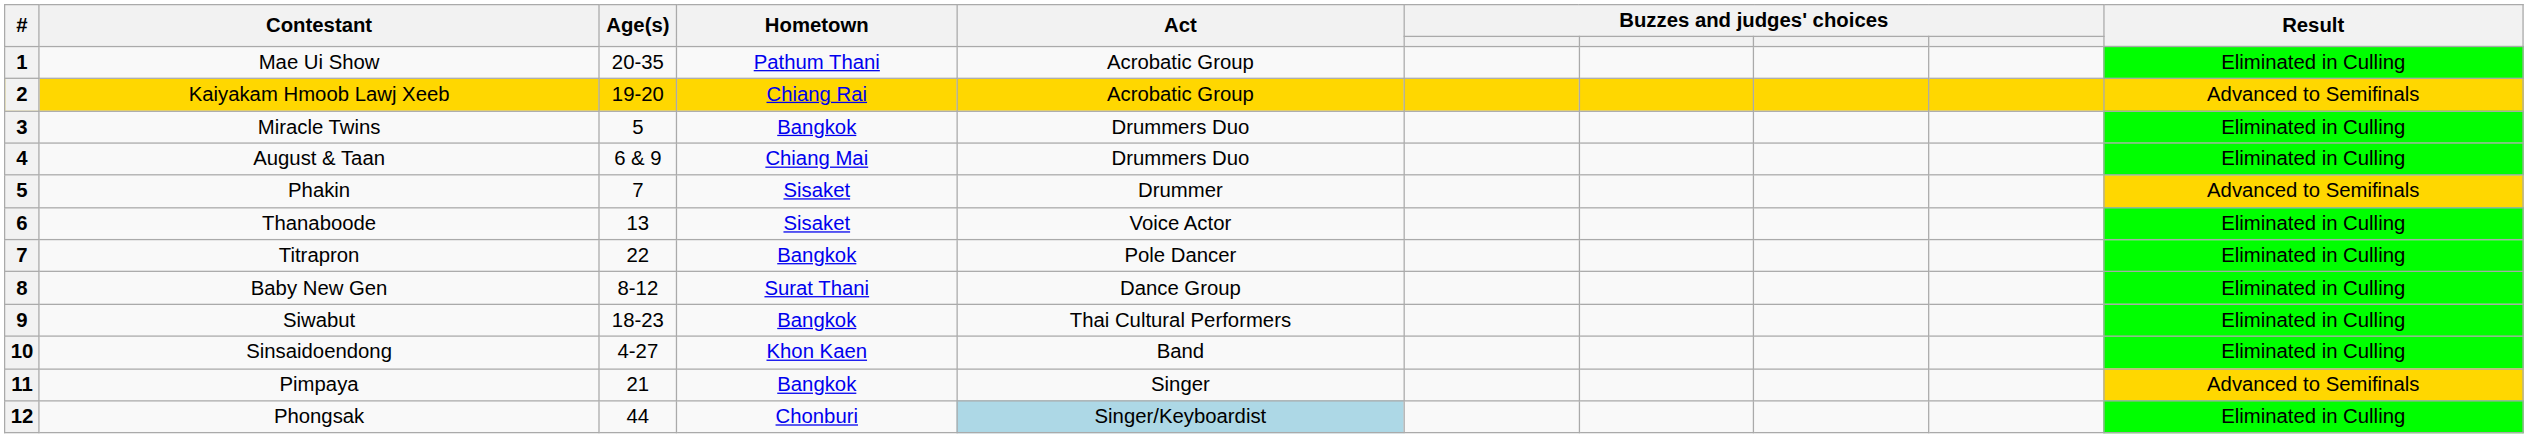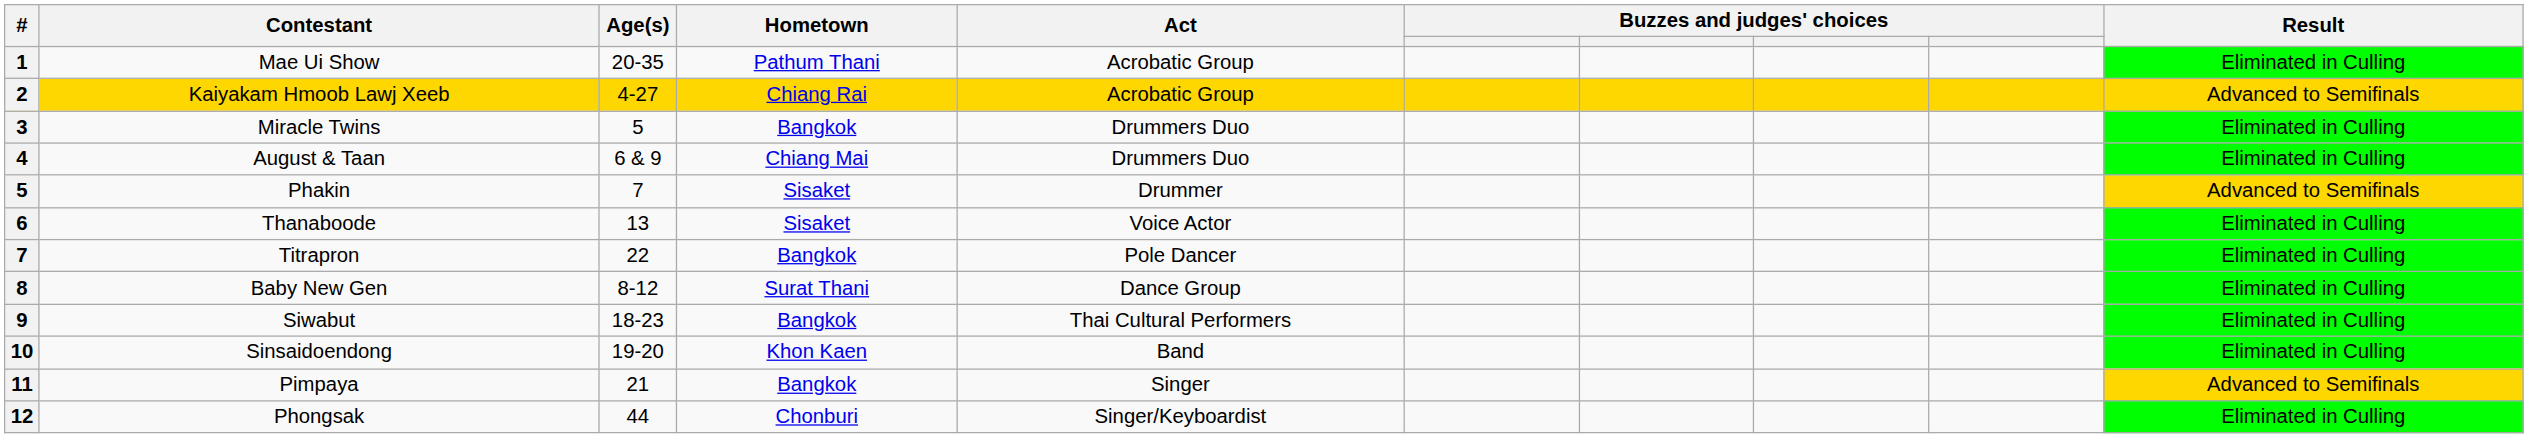 <table class="wikitable sortable" style="width:100%; text-align:center;">
 <tr>
 <th scope="col" rowspan="2"  style="width:1%;">#</th>
 <th scope="col" rowspan="2"  style="width:20%;">Contestant</th>
 <th scope="col" rowspan="2"  data-sort-type="number" style="width:2%;">Age(s)</th>
 <th scope="col" rowspan="2"  class="unsortable" style="width:10%;">Hometown</th>
 <th scope="col" rowspan="2" class="unsortable"  style="width:16%;">Act</th>
 <th scope="col" colspan="4" class="unsortable" style="width:25%;">Buzzes and judges' choices</th>
 <th scope="col" rowspan="2" style="width:15%;">Result</th>
 </tr>
 <tr>
 <th width="100"></th>
 <th width="100"></th>
 <th width="100"></th>
 <th width="100"></th>
 </tr>
 <tr>
 <th>1</th>
 <td>Mae Ui Show</td>
 <td>20-35</td>
 <td><a href='#'>Pathum Thani</a></td>
 <td>Acrobatic Group</td>
 <td></td>
 <td></td>
 <td></td>
 <td></td>
 <td style="background:lime">Eliminated in Culling</td>
 </tr>
 <tr bgcolor=gold>
 <th>2</th>
 <td>Kaiyakam Hmoob Lawj Xeeb </td>
-<td>19-20</td>
+<td>4-27</td>
 <td><a href='#'>Chiang Rai</a></td>
 <td>Acrobatic Group</td>
 <td></td>
 <td></td>
 <td></td>
 <td></td>
 <td style="background:gold">Advanced to Semifinals</td>
 </tr>
 <tr>
 <th>3</th>
 <td>Miracle Twins</td>
 <td>5</td>
 <td><a href='#'>Bangkok</a></td>
 <td>Drummers Duo</td>
 <td></td>
 <td></td>
 <td></td>
 <td></td>
 <td style="background:lime">Eliminated in Culling</td>
 </tr>
 <tr>
 <th>4</th>
 <td>August & Taan</td>
 <td>6 & 9</td>
 <td><a href='#'>Chiang Mai</a></td>
 <td>Drummers Duo</td>
 <td></td>
 <td></td>
 <td></td>
 <td></td>
 <td style="background:lime">Eliminated in Culling</td>
 </tr>
 <tr>
 <th>5</th>
 <td>Phakin</td>
 <td>7</td>
 <td><a href='#'>Sisaket</a></td>
 <td>Drummer</td>
 <td></td>
 <td></td>
 <td></td>
 <td></td>
 <td style="background:gold">Advanced to Semifinals</td>
 </tr>
 <tr>
 <th>6</th>
 <td>Thanaboode</td>
 <td>13</td>
 <td><a href='#'>Sisaket</a></td>
 <td>Voice Actor</td>
 <td></td>
 <td></td>
 <td></td>
 <td></td>
 <td style="background:lime">Eliminated in Culling</td>
 </tr>
 <tr>
 <th>7</th>
 <td>Titrapron</td>
 <td>22</td>
 <td><a href='#'>Bangkok</a></td>
 <td>Pole Dancer</td>
 <td></td>
 <td></td>
 <td></td>
 <td></td>
 <td style="background:lime">Eliminated in Culling</td>
 </tr>
 <tr>
 <th>8</th>
 <td>Baby New Gen</td>
 <td>8-12</td>
 <td><a href='#'>Surat Thani</a></td>
 <td>Dance Group</td>
 <td></td>
 <td></td>
 <td></td>
 <td></td>
 <td style="background:lime">Eliminated in Culling</td>
 </tr>
 <tr>
 <th>9</th>
 <td>Siwabut</td>
 <td>18-23</td>
 <td><a href='#'>Bangkok</a></td>
 <td>Thai Cultural Performers</td>
 <td></td>
 <td></td>
 <td></td>
 <td></td>
 <td style="background:lime">Eliminated in Culling</td>
 </tr>
 <tr>
 <th>10</th>
 <td>Sinsaidoendong</td>
-<td>4-27</td>
+<td>19-20</td>
 <td><a href='#'>Khon Kaen</a></td>
 <td>Band</td>
 <td></td>
 <td></td>
 <td></td>
 <td></td>
 <td style="background:lime">Eliminated in Culling</td>
 </tr>
 <tr>
 <th>11</th>
 <td>Pimpaya</td>
 <td>21</td>
 <td><a href='#'>Bangkok</a></td>
 <td>Singer</td>
 <td></td>
 <td></td>
 <td></td>
 <td></td>
 <td style="background:gold">Advanced to Semifinals</td>
 </tr>
 <tr>
 <th>12</th>
 <td>Phongsak</td>
 <td>44</td>
 <td><a href='#'>Chonburi</a></td>
-<td style="background: lightblue;">Singer/Keyboardist</td>
+<td>Singer/Keyboardist</td>
 <td></td>
 <td></td>
 <td></td>
 <td></td>
 <td style="background:lime">Eliminated in Culling</td>
 </tr>
 </table>
